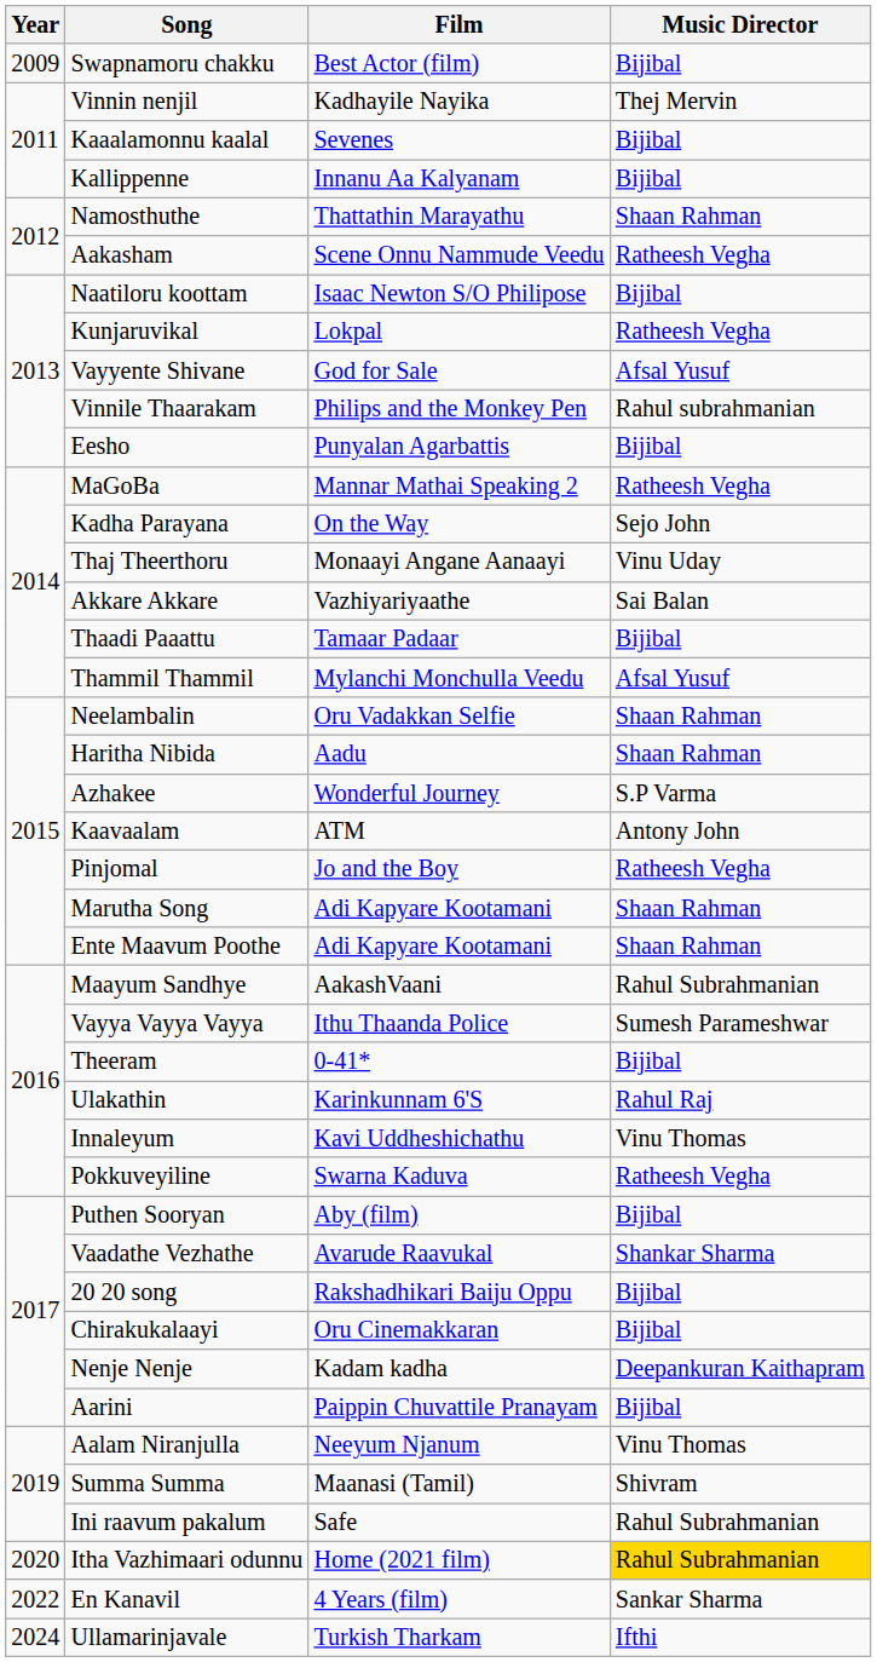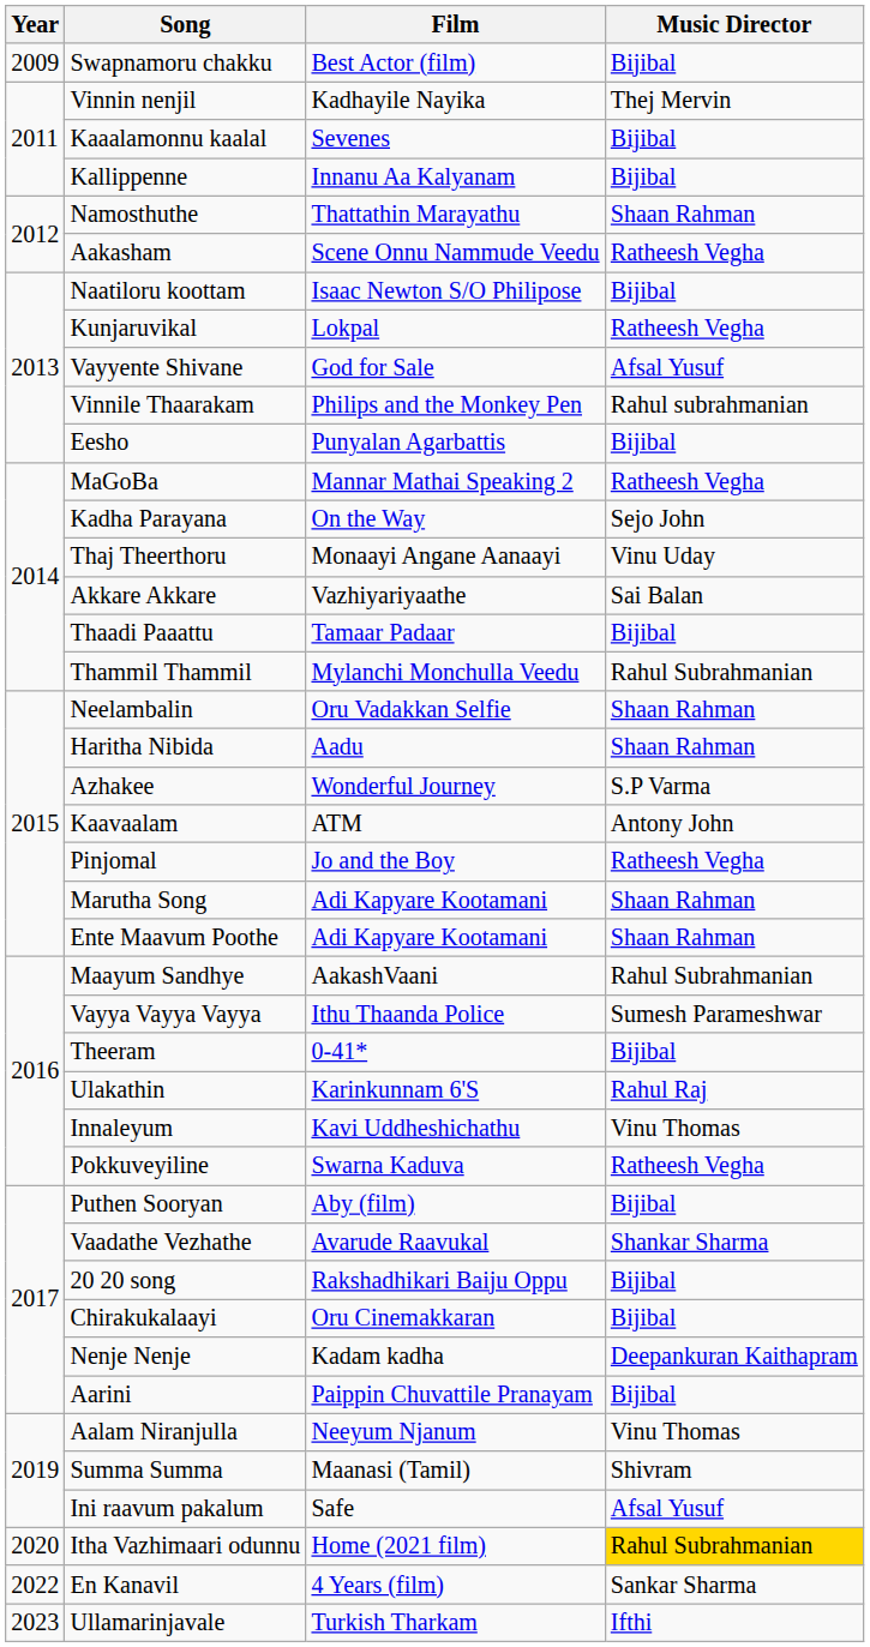 <table class="wikitable sortable">
 <tr>
 <th>Year</th>
 <th>Song</th>
 <th>Film</th>
 <th>Music Director</th>
 </tr>
 <tr>
 <td>2009</td>
 <td>Swapnamoru chakku</td>
 <td><a href='#'>Best Actor (film)</a></td>
 <td><a href='#'>Bijibal</a></td>
 </tr>
 <tr>
 <td rowspan="3">2011</td>
 <td>Vinnin nenjil</td>
 <td>Kadhayile Nayika</td>
 <td>Thej Mervin</td>
 </tr>
 <tr>
 <td>Kaaalamonnu kaalal</td>
 <td><a href='#'>Sevenes</a></td>
 <td><a href='#'>Bijibal</a></td>
 </tr>
 <tr>
 <td>Kallippenne</td>
 <td><a href='#'>Innanu Aa Kalyanam</a></td>
 <td><a href='#'>Bijibal</a></td>
 </tr>
 <tr>
 <td rowspan="2">2012</td>
 <td>Namosthuthe</td>
 <td><a href='#'>Thattathin Marayathu</a></td>
 <td><a href='#'>Shaan Rahman</a></td>
 </tr>
 <tr>
 <td>Aakasham</td>
 <td><a href='#'>Scene Onnu Nammude Veedu</a></td>
 <td><a href='#'>Ratheesh Vegha</a></td>
 </tr>
 <tr>
 <td rowspan="5">2013</td>
 <td>Naatiloru koottam</td>
 <td><a href='#'>Isaac Newton S/O Philipose</a></td>
 <td><a href='#'>Bijibal</a></td>
 </tr>
 <tr>
 <td>Kunjaruvikal</td>
 <td><a href='#'>Lokpal</a></td>
 <td><a href='#'>Ratheesh Vegha</a></td>
 </tr>
 <tr>
 <td>Vayyente Shivane</td>
 <td><a href='#'>God for Sale</a></td>
 <td><a href='#'>Afsal Yusuf</a></td>
 </tr>
 <tr>
 <td>Vinnile Thaarakam</td>
 <td><a href='#'>Philips and the Monkey Pen</a></td>
 <td>Rahul subrahmanian</td>
 </tr>
 <tr>
 <td>Eesho</td>
 <td><a href='#'>Punyalan Agarbattis</a></td>
 <td><a href='#'>Bijibal</a></td>
 </tr>
 <tr>
 <td rowspan="6">2014</td>
 <td>MaGoBa</td>
 <td><a href='#'>Mannar Mathai Speaking 2</a></td>
 <td><a href='#'>Ratheesh Vegha</a></td>
 </tr>
 <tr>
 <td>Kadha Parayana</td>
 <td><a href='#'>On the Way</a></td>
 <td>Sejo John</td>
 </tr>
 <tr>
 <td>Thaj Theerthoru</td>
 <td>Monaayi Angane Aanaayi</td>
 <td>Vinu Uday</td>
 </tr>
 <tr>
 <td>Akkare Akkare</td>
 <td>Vazhiyariyaathe</td>
 <td>Sai Balan</td>
 </tr>
 <tr>
 <td>Thaadi Paaattu</td>
 <td><a href='#'>Tamaar Padaar</a></td>
 <td><a href='#'>Bijibal</a></td>
 </tr>
 <tr>
 <td>Thammil Thammil</td>
 <td><a href='#'>Mylanchi Monchulla Veedu</a></td>
-<td><a href='#'>Afsal Yusuf</a></td>
+<td>Rahul Subrahmanian</td>
 </tr>
 <tr>
 <td rowspan="7">2015</td>
 <td>Neelambalin</td>
 <td><a href='#'>Oru Vadakkan Selfie</a></td>
 <td><a href='#'>Shaan Rahman</a></td>
 </tr>
 <tr>
 <td>Haritha Nibida</td>
 <td><a href='#'>Aadu</a></td>
 <td><a href='#'>Shaan Rahman</a></td>
 </tr>
 <tr>
 <td>Azhakee</td>
 <td><a href='#'>Wonderful Journey</a></td>
 <td>S.P Varma</td>
 </tr>
 <tr>
 <td>Kaavaalam</td>
 <td>ATM</td>
 <td>Antony John</td>
 </tr>
 <tr>
 <td>Pinjomal</td>
 <td><a href='#'>Jo and the Boy</a></td>
 <td><a href='#'>Ratheesh Vegha</a></td>
 </tr>
 <tr>
 <td>Marutha Song</td>
 <td><a href='#'>Adi Kapyare Kootamani</a></td>
 <td><a href='#'>Shaan Rahman</a></td>
 </tr>
 <tr>
 <td>Ente Maavum Poothe</td>
 <td><a href='#'>Adi Kapyare Kootamani</a></td>
 <td><a href='#'>Shaan Rahman</a></td>
 </tr>
 <tr>
 <td rowspan="6">2016</td>
 <td>Maayum Sandhye</td>
 <td>AakashVaani</td>
 <td>Rahul Subrahmanian</td>
 </tr>
 <tr>
 <td>Vayya Vayya Vayya</td>
 <td><a href='#'>Ithu Thaanda Police</a></td>
 <td>Sumesh Parameshwar</td>
 </tr>
 <tr>
 <td>Theeram</td>
 <td><a href='#'>0-41*</a></td>
 <td><a href='#'>Bijibal</a></td>
 </tr>
 <tr>
 <td>Ulakathin</td>
 <td><a href='#'>Karinkunnam 6'S</a></td>
 <td><a href='#'>Rahul Raj</a></td>
 </tr>
 <tr>
 <td>Innaleyum</td>
 <td><a href='#'>Kavi Uddheshichathu</a></td>
 <td>Vinu Thomas</td>
 </tr>
 <tr>
 <td>Pokkuveyiline</td>
 <td><a href='#'>Swarna Kaduva</a></td>
 <td><a href='#'>Ratheesh Vegha</a></td>
 </tr>
 <tr>
 <td rowspan="6">2017</td>
 <td>Puthen Sooryan</td>
 <td><a href='#'>Aby (film)</a></td>
 <td><a href='#'>Bijibal</a></td>
 </tr>
 <tr>
 <td>Vaadathe Vezhathe</td>
 <td><a href='#'>Avarude Raavukal</a></td>
 <td><a href='#'>Shankar Sharma</a></td>
 </tr>
 <tr>
 <td>20 20 song</td>
 <td><a href='#'>Rakshadhikari Baiju Oppu</a></td>
 <td><a href='#'>Bijibal</a></td>
 </tr>
 <tr>
 <td>Chirakukalaayi</td>
 <td><a href='#'>Oru Cinemakkaran</a></td>
 <td><a href='#'>Bijibal</a></td>
 </tr>
 <tr>
 <td>Nenje Nenje</td>
 <td>Kadam kadha</td>
 <td><a href='#'>Deepankuran Kaithapram</a></td>
 </tr>
 <tr>
 <td>Aarini</td>
 <td><a href='#'>Paippin Chuvattile Pranayam</a></td>
 <td><a href='#'>Bijibal</a></td>
 </tr>
 <tr>
 <td rowspan="3">2019</td>
 <td>Aalam Niranjulla</td>
 <td><a href='#'>Neeyum Njanum</a></td>
 <td>Vinu Thomas</td>
 </tr>
 <tr>
 <td>Summa Summa</td>
 <td>Maanasi (Tamil)</td>
 <td>Shivram</td>
 </tr>
 <tr>
 <td>Ini raavum pakalum</td>
 <td>Safe</td>
-<td>Rahul Subrahmanian</td>
+<td><a href='#'>Afsal Yusuf</a></td>
 </tr>
 <tr>
 <td>2020</td>
 <td>Itha Vazhimaari odunnu</td>
 <td><a href='#'>Home (2021 film)</a></td>
 <td style="background: gold;">Rahul Subrahmanian</td>
 </tr>
 <tr>
 <td>2022</td>
 <td>En Kanavil</td>
 <td><a href='#'>4 Years (film)</a></td>
 <td>Sankar Sharma</td>
 </tr>
 <tr>
-<td>2024</td>
+<td>2023</td>
 <td>Ullamarinjavale</td>
 <td><a href='#'>Turkish Tharkam</a></td>
 <td><a href='#'>Ifthi</a></td>
 </tr>
 </table>
